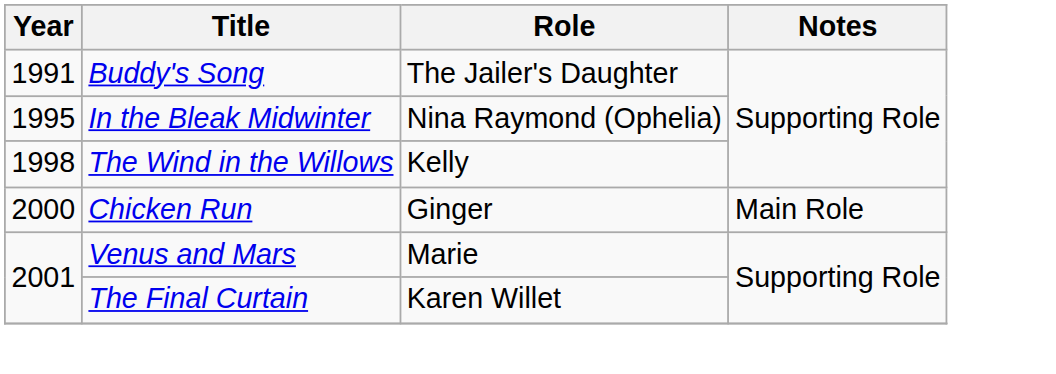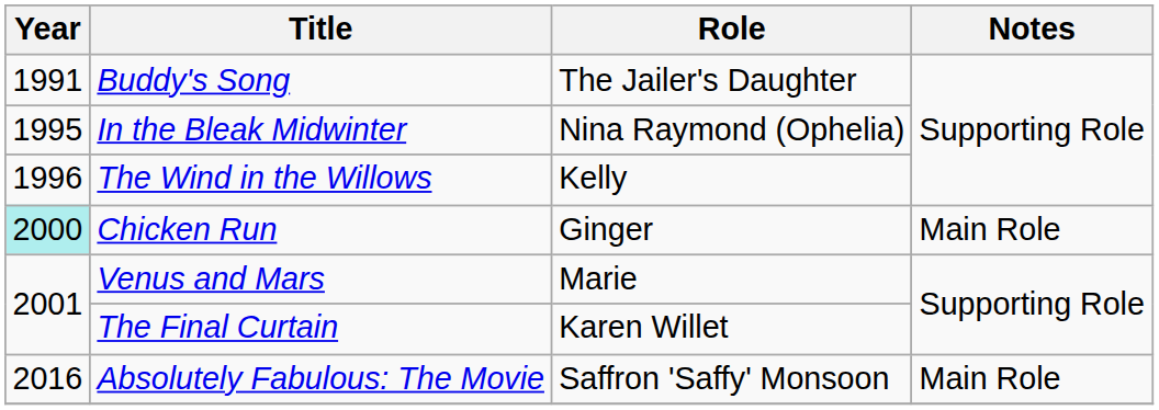 <table class="wikitable">
 <tr>
 <th>Year</th>
 <th>Title</th>
 <th>Role</th>
 <th>Notes</th>
 </tr>
 <tr>
 <td>1991</td>
 <td><em><a href='#'>Buddy's Song</a></em></td>
 <td>The Jailer's Daughter</td>
 <td rowspan=3>Supporting Role</td>
 </tr>
 <tr>
 <td>1995</td>
 <td><em><a href='#'>In the Bleak Midwinter</a></em></td>
 <td>Nina Raymond (Ophelia)</td>
 </tr>
 <tr>
-<td>1998</td>
+<td>1996</td>
 <td><em><a href='#'>The Wind in the Willows</a></em></td>
 <td>Kelly</td>
 </tr>
 <tr>
-<td>2000</td>
+<td style="background: paleturquoise;">2000</td>
 <td><em><a href='#'>Chicken Run</a></em></td>
 <td>Ginger</td>
 <td>Main Role</td>
 </tr>
 <tr>
 <td rowspan="2">2001</td>
 <td><em><a href='#'>Venus and Mars</a></em></td>
 <td>Marie</td>
 <td rowspan=2>Supporting Role</td>
 </tr>
 <tr 2002>
 <td><em><a href='#'>The Final Curtain</a></em></td>
 <td>Karen Willet</td>
 </tr>
 <tr>
+<td>2016</td>
+<td><em><a href='#'>Absolutely Fabulous: The Movie</a></em></td>
+<td>Saffron 'Saffy' Monsoon</td>
+<td>Main Role</td>
+</tr>
+<tr>
 </tr>
 </table>
